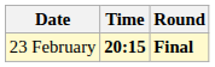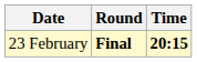 <table class="wikitable">
 <tr>
 <th>Date</th>
+<th>Round</th>
 <th>Time</th>
-<th>Round</th>
 </tr>
 <tr style=background:lemonchiffon>
 <td>23 February</td>
+<td><strong>Final</strong></td>
 <td><strong>20:15</strong></td>
-<td><strong>Final</strong></td>
 </tr>
 </table>
